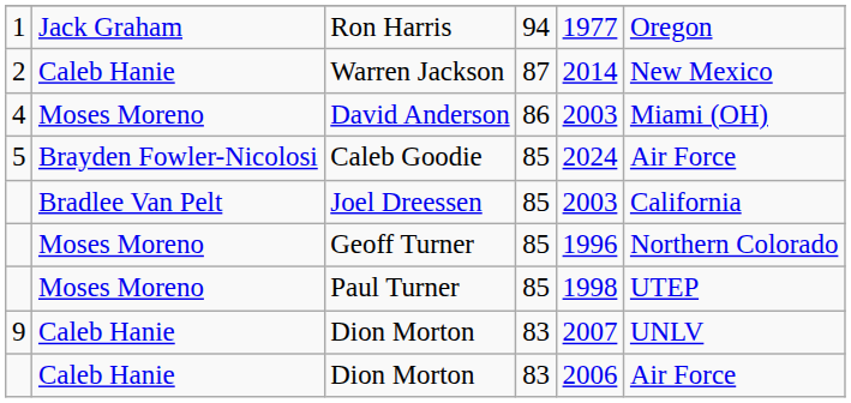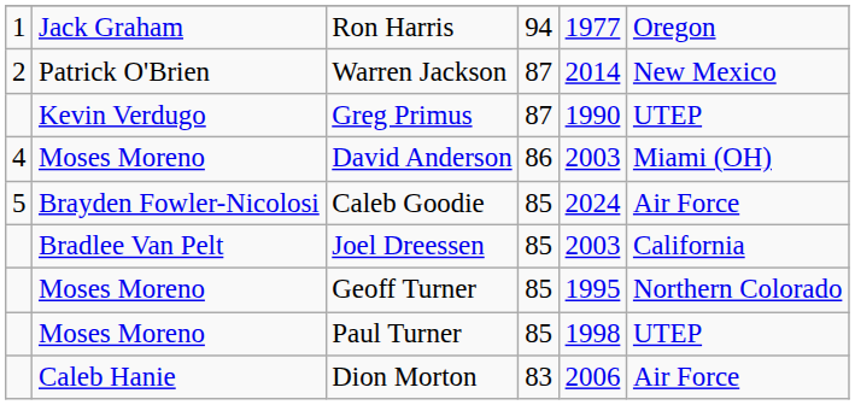 <table class="wikitable">
 <tr>
 </tr>
 <tr>
 <td>1</td>
 <td><a href='#'>Jack Graham</a></td>
 <td>Ron Harris</td>
 <td>94</td>
 <td><a href='#'>1977</a></td>
 <td><a href='#'>Oregon</a></td>
 </tr>
 <tr>
 <td>2</td>
-<td><a href='#'>Caleb Hanie</a></td>
+<td>Patrick O'Brien</td>
 <td>Warren Jackson</td>
 <td>87</td>
 <td><a href='#'>2014</a></td>
 <td><a href='#'>New Mexico</a></td>
+</tr>
+<tr>
+<td></td>
+<td><a href='#'>Kevin Verdugo</a></td>
+<td><a href='#'>Greg Primus</a></td>
+<td>87</td>
+<td><a href='#'>1990</a></td>
+<td><a href='#'>UTEP</a></td>
 </tr>
 <tr>
 <td>4</td>
 <td><a href='#'>Moses Moreno</a></td>
 <td><a href='#'>David Anderson</a></td>
 <td>86</td>
 <td><a href='#'>2003</a></td>
 <td><a href='#'>Miami (OH)</a></td>
 </tr>
 <tr>
 <td>5</td>
 <td><a href='#'>Brayden Fowler-Nicolosi</a></td>
 <td>Caleb Goodie</td>
 <td>85</td>
 <td><a href='#'>2024</a></td>
 <td><a href='#'>Air Force</a></td>
 </tr>
 <tr>
 <td></td>
 <td><a href='#'>Bradlee Van Pelt</a></td>
 <td><a href='#'>Joel Dreessen</a></td>
 <td>85</td>
 <td><a href='#'>2003</a></td>
 <td><a href='#'>California</a></td>
 </tr>
 <tr>
 <td></td>
 <td><a href='#'>Moses Moreno</a></td>
 <td>Geoff Turner</td>
 <td>85</td>
-<td><a href='#'>1996</a></td>
+<td><a href='#'>1995</a></td>
 <td><a href='#'>Northern Colorado</a></td>
 </tr>
 <tr>
 <td></td>
 <td><a href='#'>Moses Moreno</a></td>
 <td>Paul Turner</td>
 <td>85</td>
 <td><a href='#'>1998</a></td>
 <td><a href='#'>UTEP</a></td>
 </tr>
 <tr>
-<td>9</td>
-<td><a href='#'>Caleb Hanie</a></td>
-<td>Dion Morton</td>
-<td>83</td>
-<td><a href='#'>2007</a></td>
-<td><a href='#'>UNLV</a></td>
-</tr>
-<tr>
 <td></td>
 <td><a href='#'>Caleb Hanie</a></td>
 <td>Dion Morton</td>
 <td>83</td>
 <td><a href='#'>2006</a></td>
 <td><a href='#'>Air Force</a></td>
 </tr>
 </table>
